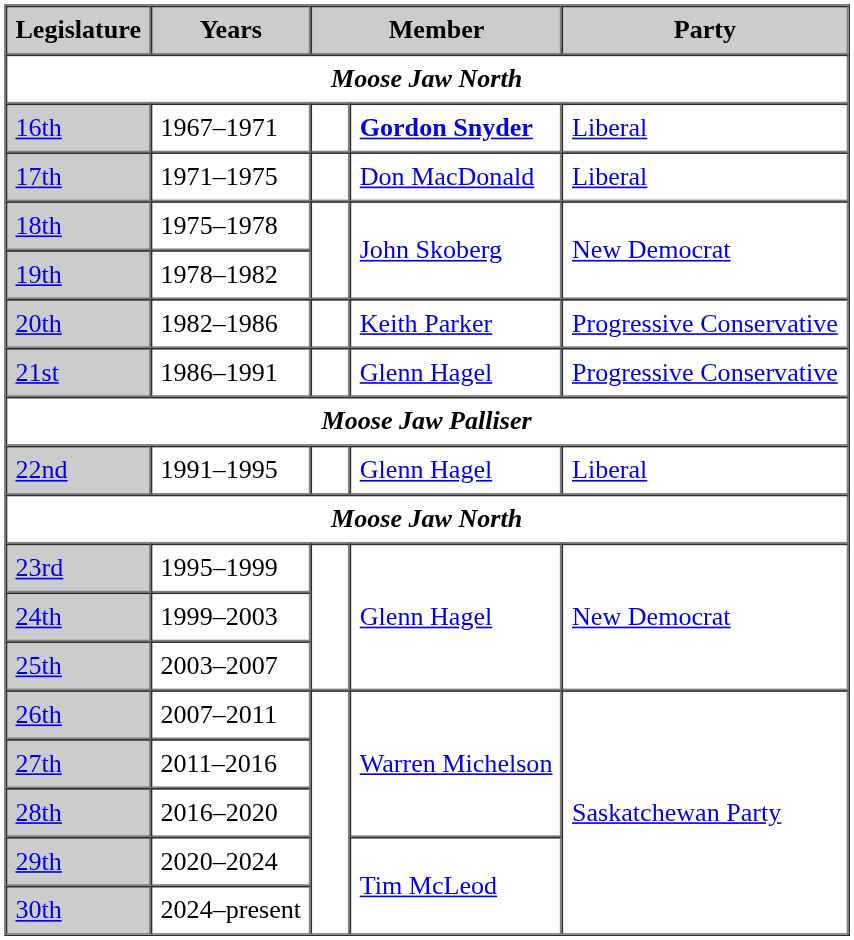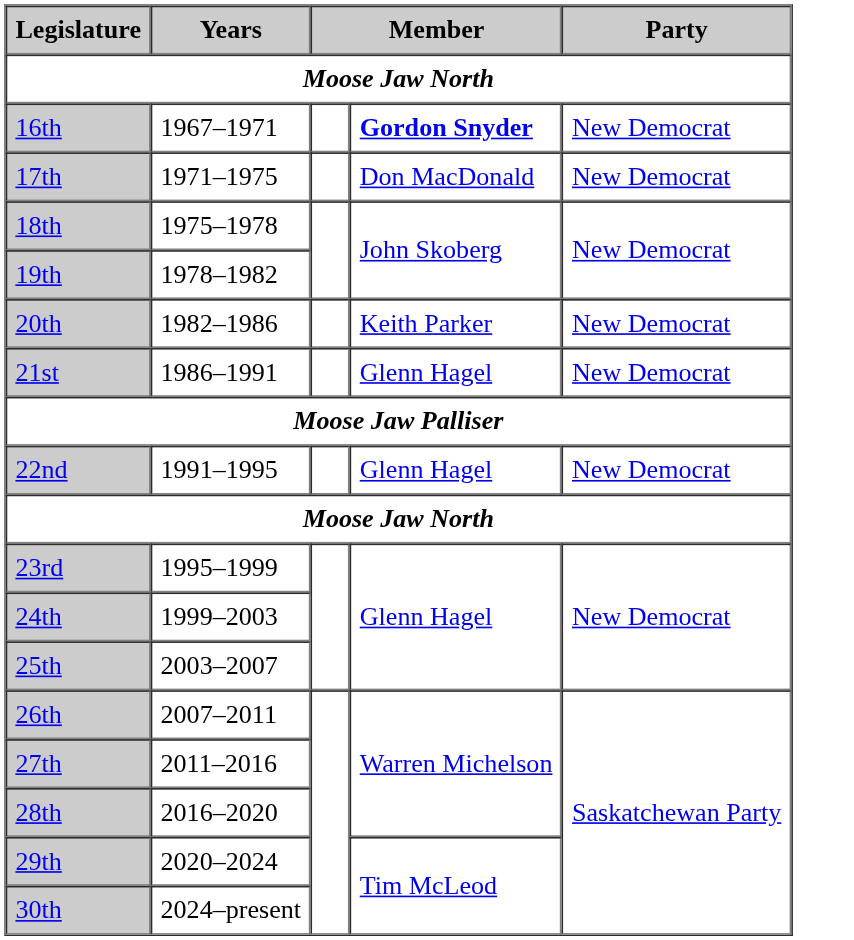 <table border=1 cellpadding=5 cellspacing=0>
 <tr bgcolor="CCCCCC">
 <th>Legislature</th>
 <th>Years</th>
 <th colspan="2">Member</th>
 <th>Party</th>
 </tr>
 <tr>
 <td colspan="5" align="center"><strong><em>Moose Jaw North</em></strong></td>
 </tr>
 <tr>
 <td bgcolor="CCCCCC"><a href='#'>16th</a></td>
 <td>1967–1971</td>
 <td>   </td>
 <td><strong><a href='#'>Gordon Snyder</a></strong></td>
-<td><a href='#'>Liberal</a></td>
+<td><a href='#'>New Democrat</a></td>
 </tr>
 <tr>
 <td bgcolor="CCCCCC"><a href='#'>17th</a></td>
 <td>1971–1975</td>
 <td>   </td>
 <td><a href='#'>Don MacDonald</a></td>
-<td><a href='#'>Liberal</a></td>
+<td><a href='#'>New Democrat</a></td>
 </tr>
 <tr>
 <td bgcolor="CCCCCC"><a href='#'>18th</a></td>
 <td>1975–1978</td>
 <td rowspan="2" >   </td>
 <td rowspan="2"><a href='#'>John Skoberg</a></td>
 <td rowspan="2"><a href='#'>New Democrat</a></td>
 </tr>
 <tr>
 <td bgcolor="CCCCCC"><a href='#'>19th</a></td>
 <td>1978–1982</td>
 </tr>
 <tr>
 <td bgcolor="CCCCCC"><a href='#'>20th</a></td>
 <td>1982–1986</td>
 <td>   </td>
 <td><a href='#'>Keith Parker</a></td>
-<td><a href='#'>Progressive Conservative</a></td>
+<td><a href='#'>New Democrat</a></td>
 </tr>
 <tr>
 <td bgcolor="CCCCCC"><a href='#'>21st</a></td>
 <td>1986–1991</td>
 <td>   </td>
 <td><a href='#'>Glenn Hagel</a></td>
-<td><a href='#'>Progressive Conservative</a></td>
+<td><a href='#'>New Democrat</a></td>
 </tr>
 <tr>
 <td colspan="5" align="center"><strong><em>Moose Jaw Palliser</em></strong></td>
 </tr>
 <tr>
 <td bgcolor="CCCCCC"><a href='#'>22nd</a></td>
 <td>1991–1995</td>
 <td>   </td>
 <td><a href='#'>Glenn Hagel</a></td>
-<td><a href='#'>Liberal</a></td>
+<td><a href='#'>New Democrat</a></td>
 </tr>
 <tr>
 <td colspan="5" align="center"><strong><em>Moose Jaw North</em></strong></td>
 </tr>
 <tr>
 <td bgcolor="CCCCCC"><a href='#'>23rd</a></td>
 <td>1995–1999</td>
 <td rowspan="3" >   </td>
 <td rowspan="3"><a href='#'>Glenn Hagel</a></td>
 <td rowspan="3"><a href='#'>New Democrat</a></td>
 </tr>
 <tr>
 <td bgcolor="CCCCCC"><a href='#'>24th</a></td>
 <td>1999–2003</td>
 </tr>
 <tr>
 <td bgcolor="CCCCCC"><a href='#'>25th</a></td>
 <td>2003–2007</td>
 </tr>
 <tr>
 <td bgcolor="CCCCCC"><a href='#'>26th</a></td>
 <td>2007–2011</td>
 <td rowspan="5" >   </td>
 <td rowspan="3"><a href='#'>Warren Michelson</a></td>
 <td rowspan="5"><a href='#'>Saskatchewan Party</a></td>
 </tr>
 <tr>
 <td bgcolor="CCCCCC"><a href='#'>27th</a></td>
 <td>2011–2016</td>
 </tr>
 <tr>
 <td bgcolor="CCCCCC"><a href='#'>28th</a></td>
 <td>2016–2020</td>
 </tr>
 <tr>
 <td bgcolor="CCCCCC"><a href='#'>29th</a></td>
 <td>2020–2024</td>
 <td rowspan="2"><a href='#'>Tim McLeod</a></td>
 </tr>
 <tr>
 <td bgcolor="CCCCCC"><a href='#'>30th</a></td>
 <td>2024–present</td>
 </tr>
 </table>
